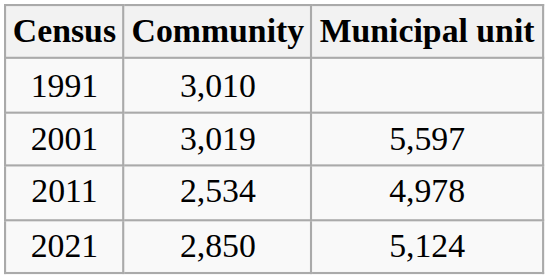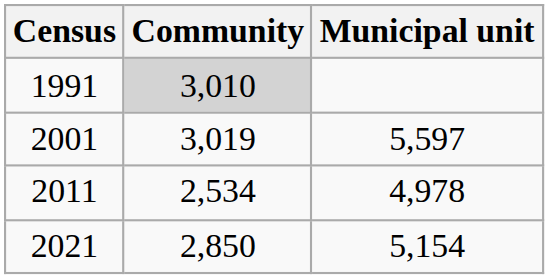 <table class="wikitable" style="text-align:center">
 <tr>
 <th>Census</th>
 <th>Community</th>
 <th>Municipal unit</th>
 </tr>
 <tr>
 <td>1991</td>
-<td>3,010</td>
+<td style="background: lightgrey;">3,010</td>
 <td></td>
 </tr>
 <tr>
 <td>2001</td>
 <td>3,019</td>
 <td>5,597</td>
 </tr>
 <tr>
 <td>2011</td>
 <td>2,534</td>
 <td>4,978</td>
 </tr>
 <tr>
 <td>2021</td>
 <td>2,850</td>
-<td>5,124</td>
+<td>5,154</td>
 </tr>
 </table>
